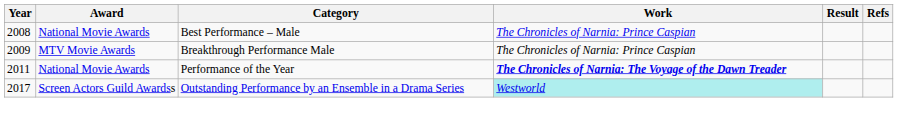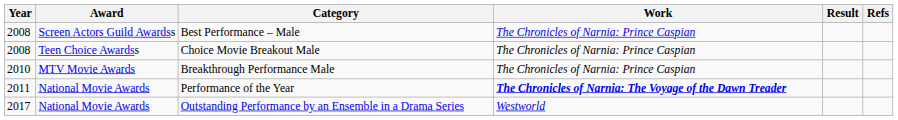 <table class="wikitable sortable">
 <tr>
 <th>Year</th>
 <th width=16%>Award</th>
 <th>Category</th>
 <th width=37%>Work</th>
 <th>Result</th>
 <th class="unsortable">Refs</th>
 </tr>
 <tr>
 <td>2008</td>
-<td><a href='#'>National Movie Awards</a></td>
+<td><a href='#'>Screen Actors Guild Awards</a>s</td>
 <td>Best Performance – Male</td>
 <td><em><a href='#'>The Chronicles of Narnia: Prince Caspian</a></em></td>
 <td></td>
 <td></td>
 </tr>
 <tr>
-<td>2009</td>
+<td>2008</td>
+<td><a href='#'>Teen Choice Awards</a>s</td>
+<td>Choice Movie Breakout Male</td>
+<td><em>The Chronicles of Narnia: Prince Caspian</em></td>
+<td></td>
+<td></td>
+</tr>
+<tr>
+<td>2010</td>
 <td><a href='#'>MTV Movie Awards</a></td>
 <td>Breakthrough Performance Male</td>
 <td><em>The Chronicles of Narnia: Prince Caspian</em></td>
 <td></td>
 <td></td>
 </tr>
 <tr>
 <td>2011</td>
 <td><a href='#'>National Movie Awards</a></td>
 <td>Performance of the Year</td>
 <td><strong><em><a href='#'>The Chronicles of Narnia: The Voyage of the Dawn Treader</a></em></strong></td>
 <td></td>
 <td></td>
 </tr>
 <tr>
 <td>2017</td>
-<td><a href='#'>Screen Actors Guild Awards</a>s</td>
+<td><a href='#'>National Movie Awards</a></td>
 <td><a href='#'>Outstanding Performance by an Ensemble in a Drama Series</a></td>
-<td style="background: paleturquoise;"><em><a href='#'>Westworld</a></em></td>
+<td><em><a href='#'>Westworld</a></em></td>
 <td></td>
 <td></td>
 </tr>
 </table>
